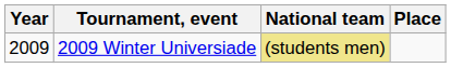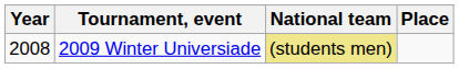 <table class="wikitable">
 <tr>
 <th scope="col">Year</th>
 <th scope="col">Tournament, event</th>
 <th scope="col">National team</th>
 <th scope="col">Place</th>
 </tr>
 <tr>
-<td>2009</td>
+<td>2008</td>
 <td><a href='#'>2009 Winter Universiade</a></td>
 <td style="background: khaki;"> (students men)</td>
 <td></td>
 </tr>
 </table>
